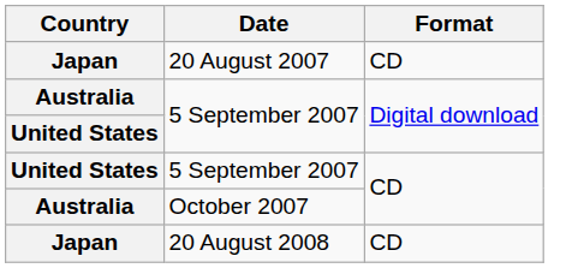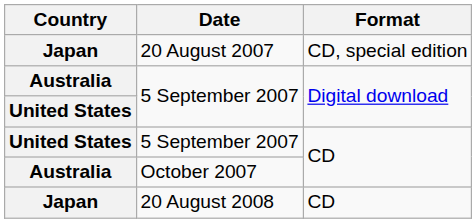 <table class="wikitable plainrowheaders">
 <tr>
 <th scope="col">Country</th>
 <th scope="col">Date</th>
 <th scope="col">Format</th>
 </tr>
 <tr>
 <th scope="row">Japan</th>
 <td>20 August 2007</td>
-<td>CD</td>
+<td>CD, special edition</td>
 </tr>
 <tr>
 <th scope="row">Australia</th>
 <td rowspan="2">5 September 2007</td>
 <td rowspan="2"><a href='#'>Digital download</a></td>
 </tr>
 <tr>
 <th scope="row">United States</th>
 </tr>
 <tr>
 <th scope="row">United States</th>
 <td>5 September 2007</td>
 <td rowspan="2">CD</td>
 </tr>
 <tr>
 <th scope="row">Australia</th>
 <td>October 2007</td>
 </tr>
 <tr>
 <th scope="row">Japan</th>
 <td>20 August 2008</td>
 <td>CD</td>
 </tr>
 </table>
